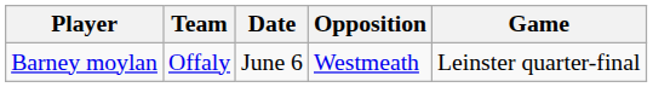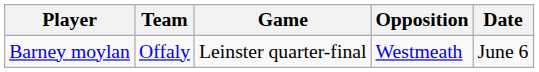 <table class="wikitable">
 <tr>
 <th>Player</th>
 <th>Team</th>
+<th>Game</th>
+<th>Opposition</th>
 <th>Date</th>
-<th>Opposition</th>
-<th>Game</th>
 </tr>
 <tr>
 <td><a href='#'>Barney moylan</a></td>
 <td><a href='#'>Offaly</a></td>
+<td>Leinster quarter-final</td>
+<td><a href='#'>Westmeath</a></td>
 <td>June 6</td>
-<td><a href='#'>Westmeath</a></td>
-<td>Leinster quarter-final</td>
 </tr>
 </table>
